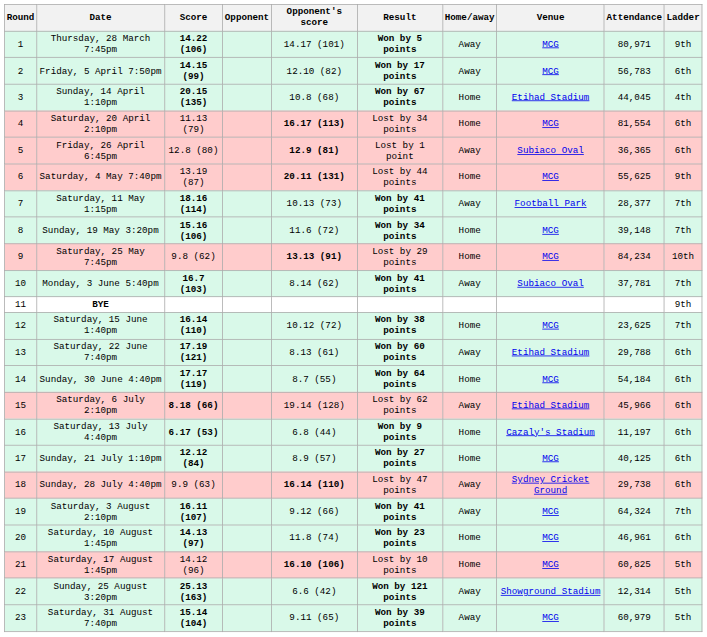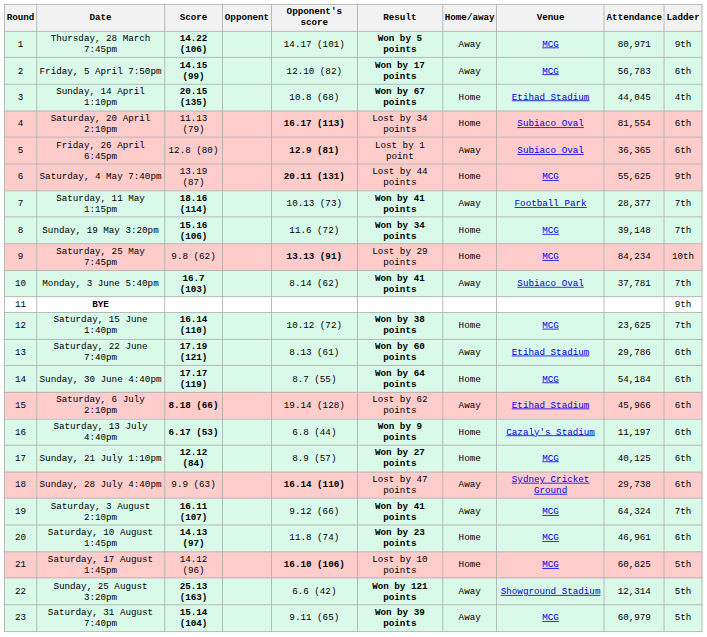 <table class="wikitable" style="font-size:90%; text-align:center; width: 100%; margin-left: auto; margin-right: auto;">
 <tr>
 <th>Round</th>
 <th>Date</th>
 <th>Score</th>
 <th>Opponent</th>
 <th>Opponent's score</th>
 <th>Result</th>
 <th>Home/away</th>
 <th>Venue</th>
 <th>Attendance</th>
 <th>Ladder</th>
 </tr>
 <tr style="background:#d9f9e9;">
 <td>1</td>
 <td>Thursday, 28 March 7:45pm</td>
 <td><strong>14.22 (106)</strong></td>
 <td></td>
 <td>14.17 (101)</td>
 <td><strong>Won by 5 points</strong></td>
 <td>Away</td>
 <td><a href='#'>MCG</a></td>
 <td>80,971</td>
 <td>9th</td>
 </tr>
 <tr style="background:#d9f9e9;">
 <td>2</td>
 <td>Friday, 5 April 7:50pm</td>
 <td><strong>14.15 (99)</strong></td>
 <td></td>
 <td>12.10 (82)</td>
 <td><strong>Won by 17 points</strong></td>
 <td>Away</td>
 <td><a href='#'>MCG</a></td>
 <td>56,783</td>
 <td>6th</td>
 </tr>
 <tr style="background:#d9f9e9;">
 <td>3</td>
 <td>Sunday, 14 April 1:10pm</td>
 <td><strong>20.15 (135)</strong></td>
 <td></td>
 <td>10.8 (68)</td>
 <td><strong>Won by 67 points</strong></td>
 <td>Home</td>
 <td><a href='#'>Etihad Stadium</a></td>
 <td>44,045</td>
 <td>4th</td>
 </tr>
 <tr style="background:#fcc;">
 <td>4</td>
 <td>Saturday, 20 April 2:10pm</td>
 <td>11.13 (79)</td>
 <td></td>
 <td><strong>16.17 (113)</strong></td>
 <td>Lost by 34 points</td>
 <td>Home</td>
-<td><a href='#'>MCG</a></td>
+<td><a href='#'>Subiaco Oval</a></td>
 <td>81,554</td>
 <td>6th</td>
 </tr>
 <tr style="background:#fcc;">
 <td>5</td>
 <td>Friday, 26 April 6:45pm</td>
 <td>12.8 (80)</td>
 <td></td>
 <td><strong>12.9 (81)</strong></td>
 <td>Lost by 1 point</td>
 <td>Away</td>
 <td><a href='#'>Subiaco Oval</a></td>
 <td>36,365</td>
 <td>6th</td>
 </tr>
 <tr style="background:#fcc;">
 <td>6</td>
 <td>Saturday, 4 May 7:40pm</td>
 <td>13.19 (87)</td>
 <td></td>
 <td><strong>20.11 (131)</strong></td>
 <td>Lost by 44 points</td>
 <td>Home</td>
 <td><a href='#'>MCG</a></td>
 <td>55,625</td>
 <td>9th</td>
 </tr>
 <tr style="background:#d9f9e9;">
 <td>7</td>
 <td>Saturday, 11 May 1:15pm</td>
 <td><strong>18.16 (114)</strong></td>
 <td></td>
 <td>10.13 (73)</td>
 <td><strong>Won by 41 points</strong></td>
 <td>Away</td>
 <td><a href='#'>Football Park</a></td>
 <td>28,377</td>
 <td>7th</td>
 </tr>
 <tr style="background:#d9f9e9;">
 <td>8</td>
 <td>Sunday, 19 May 3:20pm</td>
 <td><strong>15.16 (106)</strong></td>
 <td></td>
 <td>11.6 (72)</td>
 <td><strong>Won by 34 points</strong></td>
 <td>Home</td>
 <td><a href='#'>MCG</a></td>
 <td>39,148</td>
 <td>7th</td>
 </tr>
 <tr style="background:#fcc;">
 <td>9</td>
 <td>Saturday, 25 May 7:45pm</td>
 <td>9.8 (62)</td>
 <td></td>
 <td><strong>13.13 (91)</strong></td>
 <td>Lost by 29 points</td>
 <td>Home</td>
 <td><a href='#'>MCG</a></td>
 <td>84,234</td>
 <td>10th</td>
 </tr>
 <tr style="background:#d9f9e9;">
 <td>10</td>
 <td>Monday, 3 June 5:40pm</td>
 <td><strong>16.7 (103)</strong></td>
 <td></td>
 <td>8.14 (62)</td>
 <td><strong>Won by 41 points</strong></td>
 <td>Away</td>
 <td><a href='#'>Subiaco Oval</a></td>
 <td>37,781</td>
 <td>7th</td>
 </tr>
 <tr style="background:#ffffff;">
 <td>11</td>
 <td><strong>BYE</strong></td>
 <td></td>
 <td></td>
 <td></td>
 <td></td>
 <td></td>
 <td></td>
 <td></td>
 <td>9th</td>
 </tr>
 <tr style="background:#d9f9e9;">
 <td>12</td>
 <td>Saturday, 15 June 1:40pm</td>
 <td><strong>16.14 (110)</strong></td>
 <td></td>
 <td>10.12 (72)</td>
 <td><strong>Won by 38 points</strong></td>
 <td>Home</td>
 <td><a href='#'>MCG</a></td>
 <td>23,625</td>
 <td>7th</td>
 </tr>
 <tr style="background:#d9f9e9;">
 <td>13</td>
 <td>Saturday, 22 June 7:40pm</td>
 <td><strong>17.19 (121)</strong></td>
 <td></td>
 <td>8.13 (61)</td>
 <td><strong>Won by 60 points</strong></td>
 <td>Away</td>
 <td><a href='#'>Etihad Stadium</a></td>
-<td>29,788</td>
+<td>29,786</td>
 <td>6th</td>
 </tr>
 <tr style="background:#d9f9e9;">
 <td>14</td>
 <td>Sunday, 30 June 4:40pm</td>
 <td><strong>17.17 (119)</strong></td>
 <td></td>
 <td>8.7 (55)</td>
 <td><strong>Won by 64 points</strong></td>
 <td>Home</td>
 <td><a href='#'>MCG</a></td>
 <td>54,184</td>
 <td>6th</td>
 </tr>
 <tr style="background:#fcc;">
 <td>15</td>
 <td>Saturday, 6 July 2:10pm</td>
 <td><strong>8.18 (66)</strong></td>
 <td></td>
 <td>19.14 (128)</td>
 <td>Lost by 62 points</td>
 <td>Away</td>
 <td><a href='#'>Etihad Stadium</a></td>
 <td>45,966</td>
 <td>6th</td>
 </tr>
 <tr style="background:#d9f9e9;">
 <td>16</td>
 <td>Saturday, 13 July 4:40pm</td>
 <td><strong>6.17 (53)</strong></td>
 <td></td>
 <td>6.8 (44)</td>
 <td><strong>Won by 9 points</strong></td>
 <td>Home</td>
 <td><a href='#'>Cazaly's Stadium</a></td>
 <td>11,197</td>
 <td>6th</td>
 </tr>
 <tr style="background:#d9f9e9;">
 <td>17</td>
 <td>Sunday, 21 July 1:10pm</td>
 <td><strong>12.12 (84)</strong></td>
 <td></td>
 <td>8.9 (57)</td>
 <td><strong>Won by 27 points</strong></td>
 <td>Home</td>
 <td><a href='#'>MCG</a></td>
 <td>40,125</td>
 <td>6th</td>
 </tr>
 <tr style="background:#fcc;">
 <td>18</td>
 <td>Sunday, 28 July 4:40pm</td>
 <td>9.9 (63)</td>
 <td></td>
 <td><strong>16.14 (110)</strong></td>
 <td>Lost by 47 points</td>
 <td>Away</td>
 <td><a href='#'>Sydney Cricket Ground</a></td>
 <td>29,738</td>
 <td>6th</td>
 </tr>
 <tr style="background:#d9f9e9;">
 <td>19</td>
 <td>Saturday, 3 August 2:10pm</td>
 <td><strong>16.11 (107)</strong></td>
 <td></td>
 <td>9.12 (66)</td>
 <td><strong>Won by 41 points</strong></td>
 <td>Away</td>
 <td><a href='#'>MCG</a></td>
 <td>64,324</td>
 <td>7th</td>
 </tr>
 <tr style="background:#d9f9e9;">
 <td>20</td>
 <td>Saturday, 10 August 1:45pm</td>
 <td><strong>14.13 (97)</strong></td>
 <td></td>
 <td>11.8 (74)</td>
 <td><strong>Won by 23 points</strong></td>
 <td>Home</td>
 <td><a href='#'>MCG</a></td>
 <td>46,961</td>
 <td>6th</td>
 </tr>
 <tr style="background:#fcc;">
 <td>21</td>
 <td>Saturday, 17 August 1:45pm</td>
 <td>14.12 (96)</td>
 <td></td>
 <td><strong>16.10 (106)</strong></td>
 <td>Lost by 10 points</td>
 <td>Home</td>
 <td><a href='#'>MCG</a></td>
 <td>60,825</td>
 <td>5th</td>
 </tr>
 <tr style="background:#d9f9e9;">
 <td>22</td>
 <td>Sunday, 25 August 3:20pm</td>
 <td><strong>25.13 (163)</strong></td>
 <td></td>
 <td>6.6 (42)</td>
 <td><strong>Won by 121 points</strong></td>
 <td>Away</td>
 <td><a href='#'>Showground Stadium</a></td>
 <td>12,314</td>
 <td>5th</td>
 </tr>
 <tr style="background:#d9f9e9;">
 <td>23</td>
 <td>Saturday, 31 August 7:40pm</td>
 <td><strong>15.14 (104)</strong></td>
 <td></td>
 <td>9.11 (65)</td>
 <td><strong>Won by 39 points</strong></td>
 <td>Away</td>
 <td><a href='#'>MCG</a></td>
 <td>60,979</td>
 <td>5th</td>
 </tr>
 </table>
